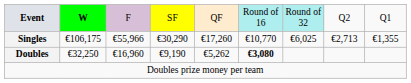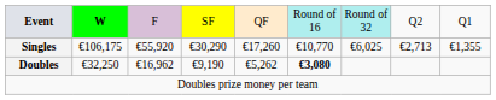 <table class=wikitable style=font-size:90%;text-align:center>
 <tr>
 <td style="width:130px; background:#dfe2e9;"><strong>Event</strong></td>
 <td style="width:80px; background:lime;"><strong>W</strong></td>
 <td style="width:85px; background:thistle;">F</td>
 <td style="width:85px; background:#ff0;">SF</td>
 <td style="width:85px; background:#ffebcd;">QF</td>
 <td style="width:85px; background:#afeeee;">Round of 16</td>
 <td style="width:85px; background:#afeeee;">Round of 32</td>
 <td width=85>Q2</td>
 <td width=85>Q1</td>
 </tr>
 <tr>
 <td style="background:#f3f3f3;"><strong>Singles</strong></td>
 <td>€106,175</td>
-<td>€55,966</td>
+<td>€55,920</td>
 <td>€30,290</td>
 <td>€17,260</td>
 <td>€10,770</td>
 <td>€6,025</td>
 <td>€2,713</td>
 <td>€1,355</td>
 </tr>
 <tr>
 <td style="background:#f3f3f3;"><strong>Doubles</strong></td>
 <td>€32,250</td>
-<td>€16,960</td>
+<td>€16,962</td>
 <td>€9,190</td>
 <td>€5,262</td>
 <td><strong>€3,080</strong></td>
 <td></td>
 <td></td>
 <td></td>
 </tr>
 <tr>
 <td colspan=9>Doubles prize money per team</td>
 </tr>
 </table>
